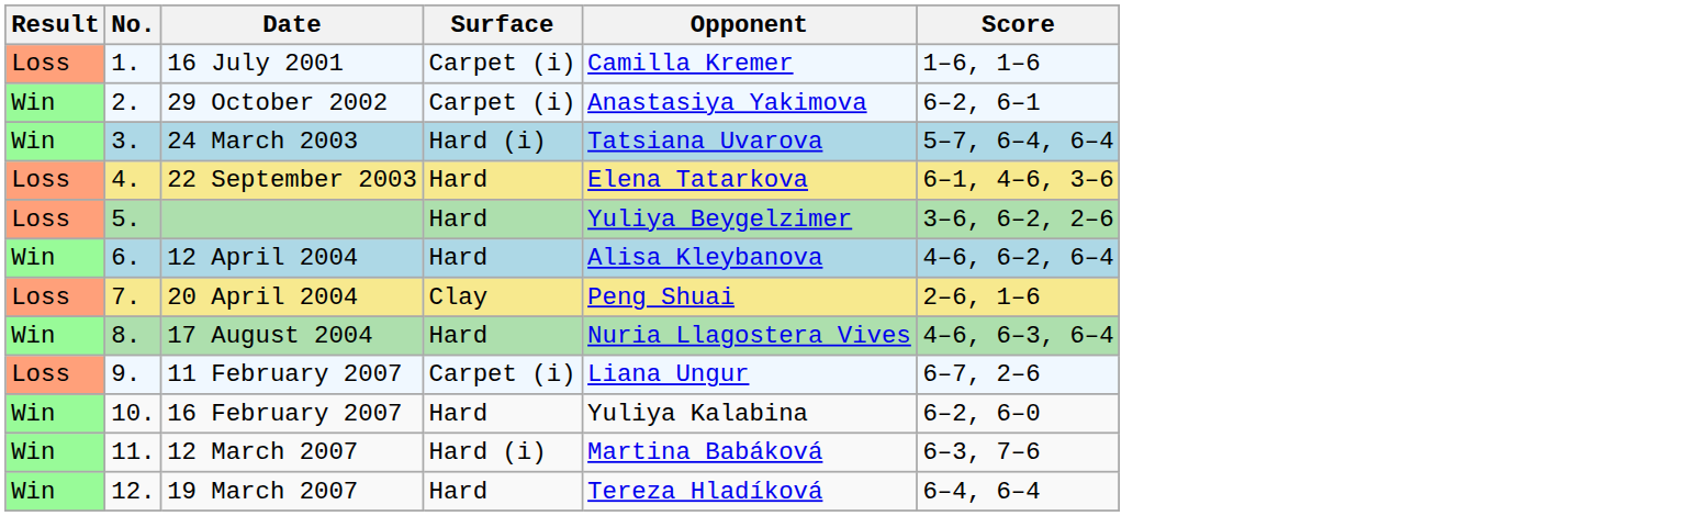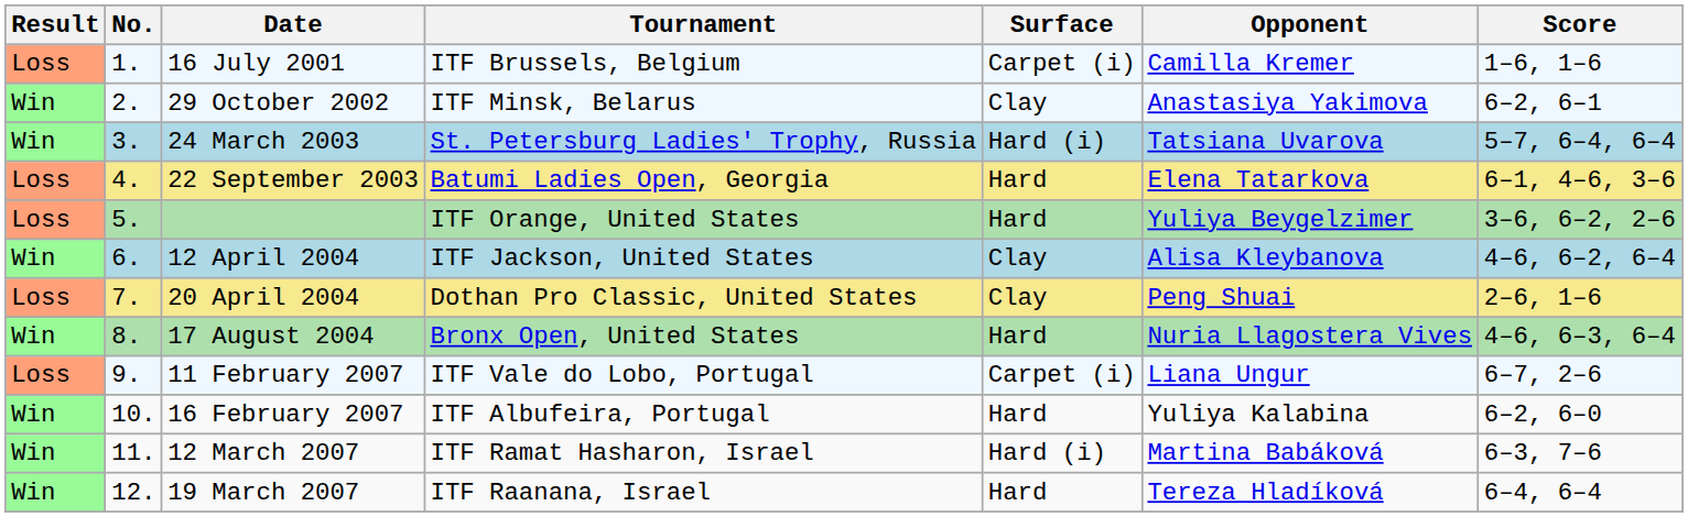 <table class=wikitable style=font-size:97%>
 <tr>
 <th>Result</th>
 <th>No.</th>
 <th>Date</th>
+<th>Tournament</th>
 <th>Surface</th>
 <th>Opponent</th>
 <th>Score</th>
 </tr>
 <tr bgcolor="#f0f8ff">
 <td bgcolor="FFA07A">Loss</td>
 <td>1.</td>
 <td>16 July 2001</td>
+<td>ITF Brussels, Belgium</td>
 <td>Carpet (i)</td>
 <td> <a href='#'>Camilla Kremer</a></td>
 <td>1–6, 1–6</td>
 </tr>
 <tr style="background:#f0f8ff;">
 <td bgcolor=98FB98>Win</td>
 <td>2.</td>
 <td>29 October 2002</td>
-<td>Carpet (i)</td>
+<td>ITF Minsk, Belarus</td>
+<td>Clay</td>
 <td> <a href='#'>Anastasiya Yakimova</a></td>
 <td>6–2, 6–1</td>
 </tr>
 <tr bgcolor=lightblue>
 <td bgcolor=98FB98>Win</td>
 <td>3.</td>
 <td>24 March 2003</td>
+<td><a href='#'>St. Petersburg Ladies' Trophy</a>, Russia</td>
 <td>Hard (i)</td>
 <td> <a href='#'>Tatsiana Uvarova</a></td>
 <td>5–7, 6–4, 6–4</td>
 </tr>
 <tr bgcolor="#F7E98E">
 <td bgcolor="FFA07A">Loss</td>
 <td>4.</td>
 <td>22 September 2003</td>
+<td><a href='#'>Batumi Ladies Open</a>, Georgia</td>
 <td>Hard</td>
 <td> <a href='#'>Elena Tatarkova</a></td>
 <td>6–1, 4–6, 3–6</td>
 </tr>
 <tr style="background:#addfad;">
 <td bgcolor="FFA07A">Loss</td>
 <td>5.</td>
 <td></td>
+<td>ITF Orange, United States</td>
 <td>Hard</td>
 <td> <a href='#'>Yuliya Beygelzimer</a></td>
 <td>3–6, 6–2, 2–6</td>
 </tr>
 <tr bgcolor=lightblue>
 <td bgcolor=98FB98>Win</td>
 <td>6.</td>
 <td>12 April 2004</td>
-<td>Hard</td>
+<td>ITF Jackson, United States</td>
+<td>Clay</td>
 <td> <a href='#'>Alisa Kleybanova</a></td>
 <td>4–6, 6–2, 6–4</td>
 </tr>
 <tr bgcolor="#F7E98E">
 <td bgcolor="FFA07A">Loss</td>
 <td>7.</td>
 <td>20 April 2004</td>
+<td>Dothan Pro Classic, United States</td>
 <td>Clay</td>
 <td> <a href='#'>Peng Shuai</a></td>
 <td>2–6, 1–6</td>
 </tr>
 <tr style="background:#addfad;">
 <td bgcolor=98FB98>Win</td>
 <td>8.</td>
 <td>17 August 2004</td>
+<td><a href='#'>Bronx Open</a>, United States</td>
 <td>Hard</td>
 <td> <a href='#'>Nuria Llagostera Vives</a></td>
 <td>4–6, 6–3, 6–4</td>
 </tr>
 <tr bgcolor="#f0f8ff">
 <td bgcolor="FFA07A">Loss</td>
 <td>9.</td>
 <td>11 February 2007</td>
+<td>ITF Vale do Lobo, Portugal</td>
 <td>Carpet (i)</td>
 <td> <a href='#'>Liana Ungur</a></td>
 <td>6–7, 2–6</td>
 </tr>
 <tr>
 <td bgcolor=98FB98>Win</td>
 <td>10.</td>
 <td>16 February 2007</td>
+<td>ITF Albufeira, Portugal</td>
 <td>Hard</td>
 <td> Yuliya Kalabina</td>
 <td>6–2, 6–0</td>
 </tr>
 <tr>
 <td bgcolor=98FB98>Win</td>
 <td>11.</td>
 <td>12 March 2007</td>
+<td>ITF Ramat Hasharon, Israel</td>
 <td>Hard (i)</td>
 <td> <a href='#'>Martina Babáková</a></td>
 <td>6–3, 7–6</td>
 </tr>
 <tr>
 <td bgcolor=98FB98>Win</td>
 <td>12.</td>
 <td>19 March 2007</td>
+<td>ITF Raanana, Israel</td>
 <td>Hard</td>
 <td> <a href='#'>Tereza Hladíková</a></td>
 <td>6–4, 6–4</td>
 </tr>
 </table>
